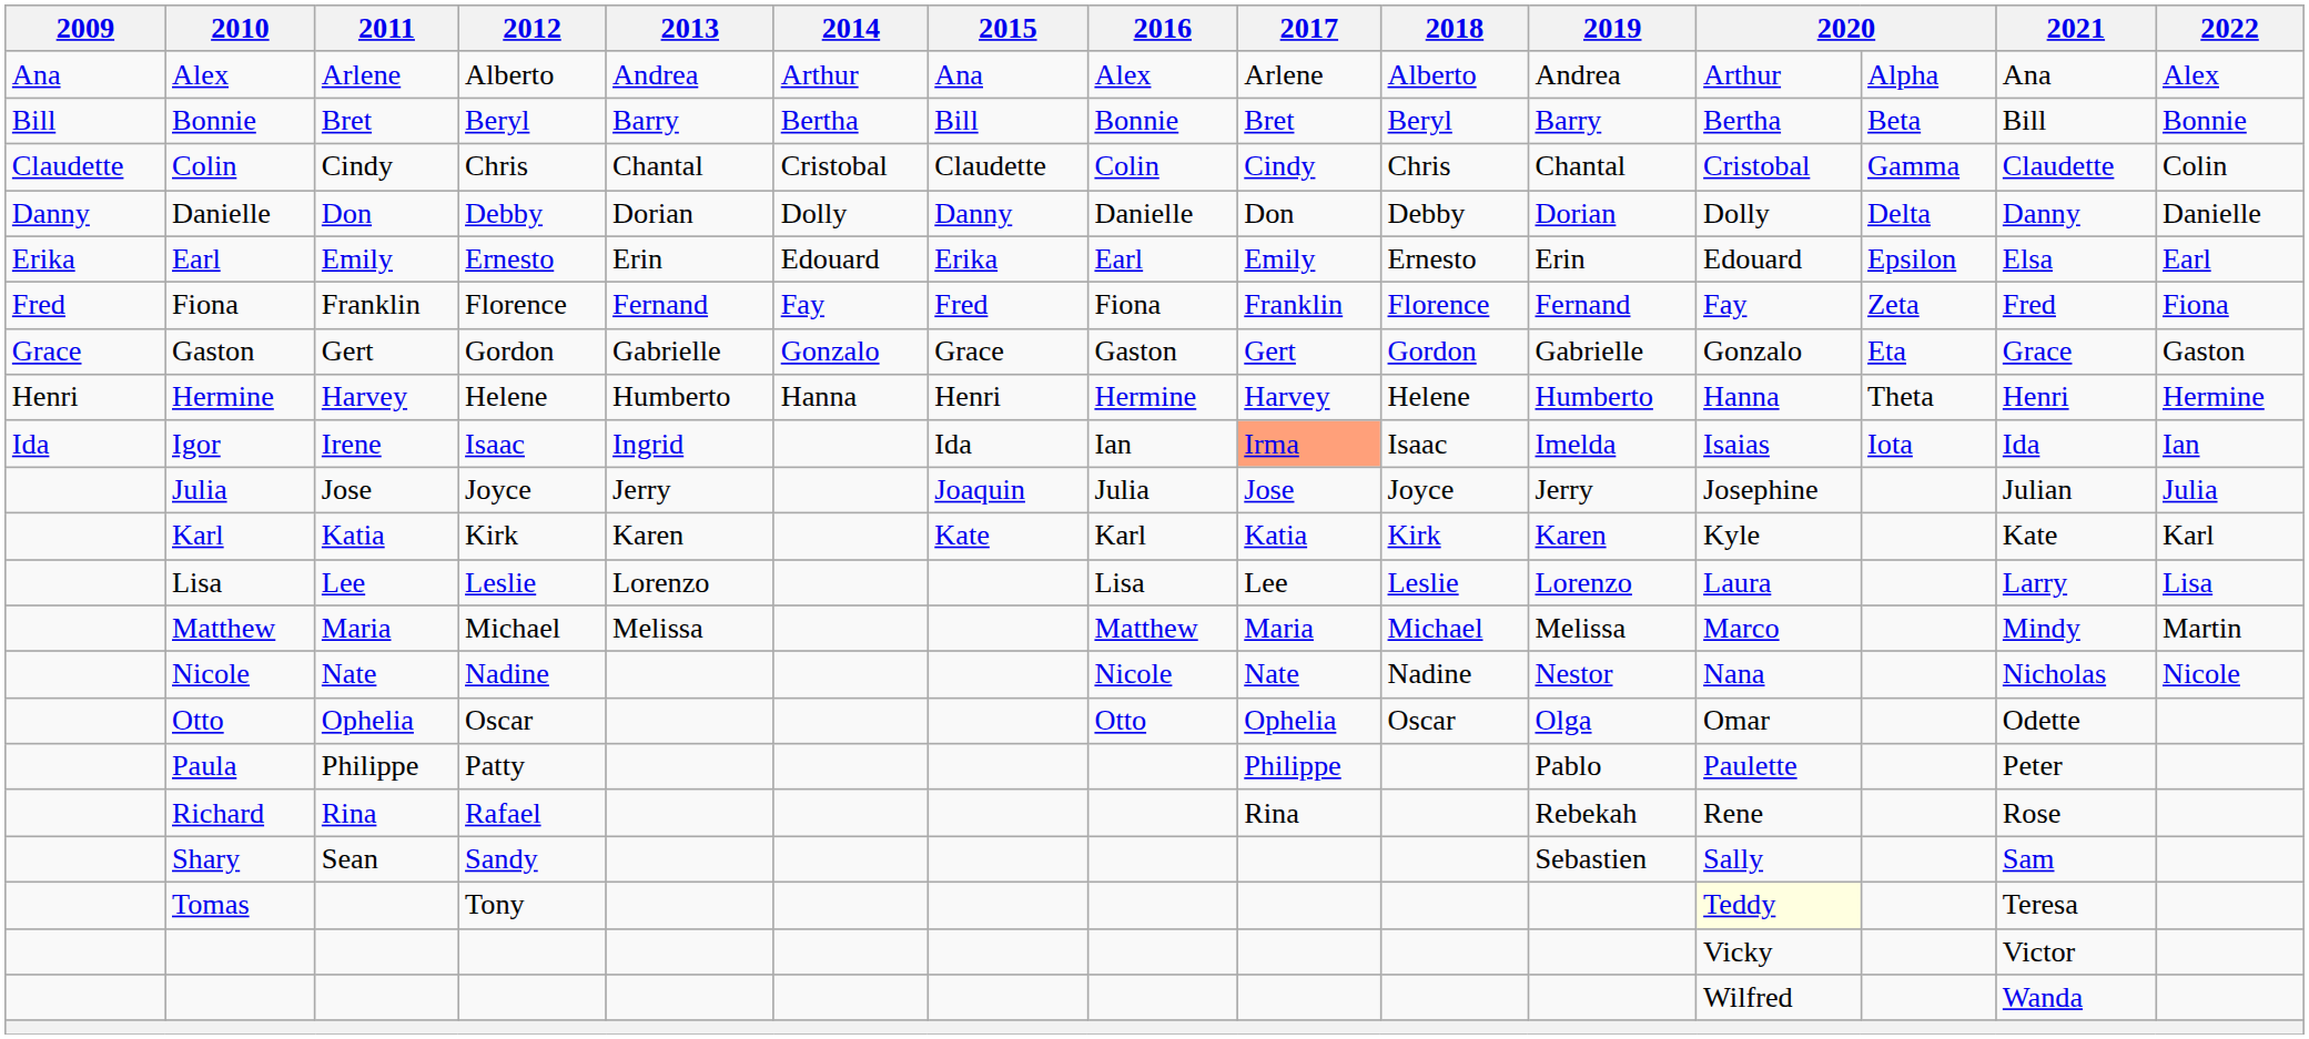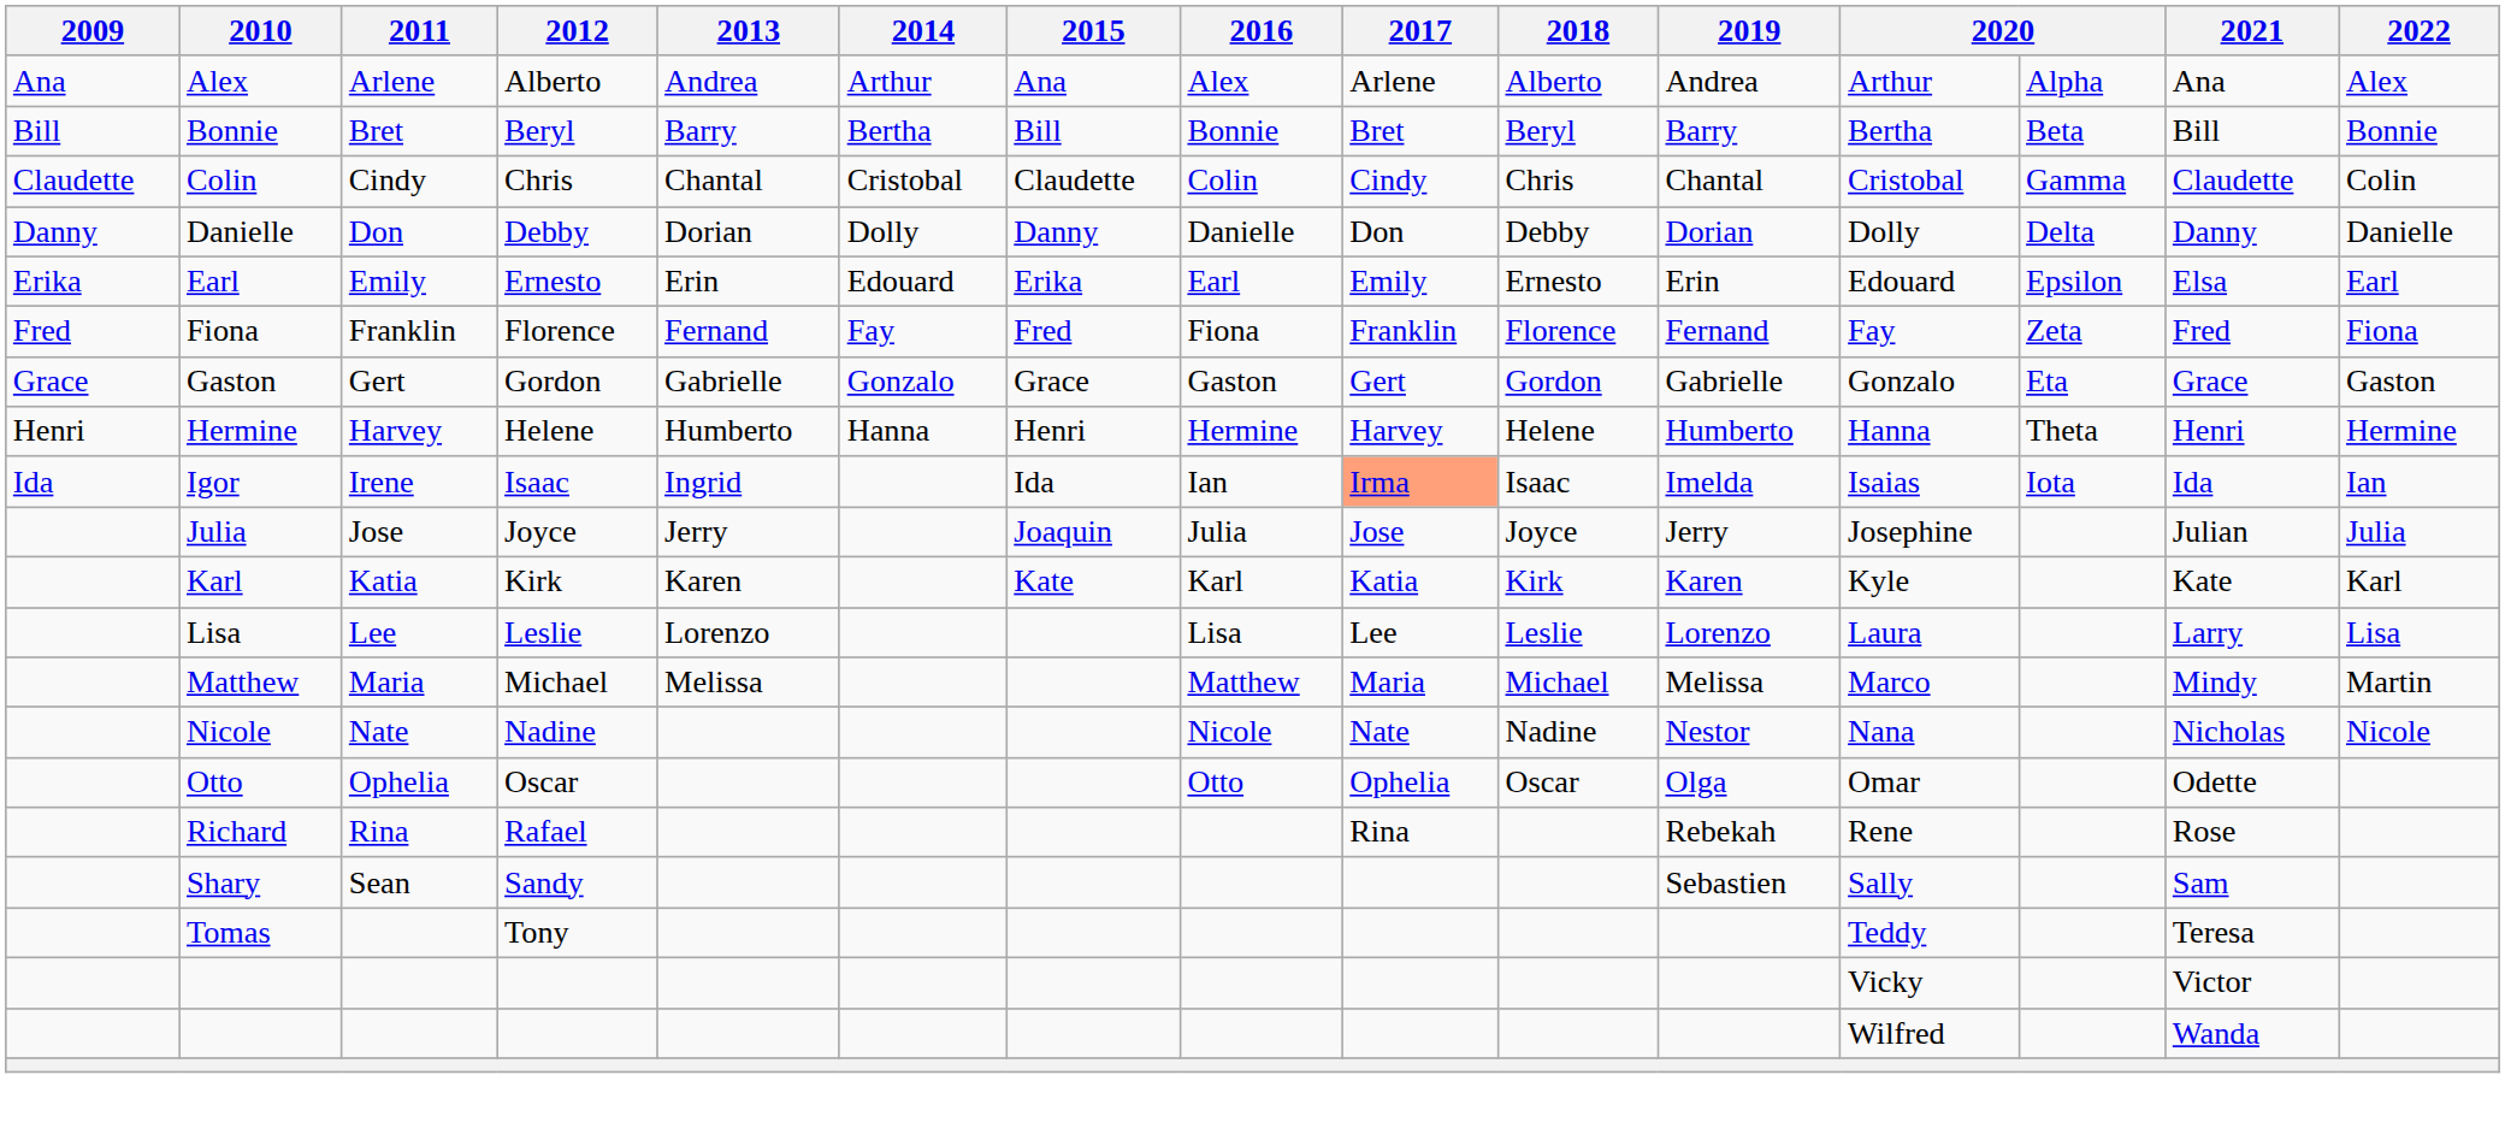 <table class="wikitable" width="100%">
 <tr>
 <th><a href='#'>2009</a></th>
 <th><a href='#'>2010</a></th>
 <th><a href='#'>2011</a></th>
 <th><a href='#'>2012</a></th>
 <th><a href='#'>2013</a></th>
 <th><a href='#'>2014</a></th>
 <th><a href='#'>2015</a></th>
 <th><a href='#'>2016</a></th>
 <th><a href='#'>2017</a></th>
 <th><a href='#'>2018</a></th>
 <th><a href='#'>2019</a></th>
 <th colspan=2><a href='#'>2020</a></th>
 <th><a href='#'>2021</a></th>
 <th><a href='#'>2022</a></th>
 </tr>
 <tr>
 <td><a href='#'>Ana</a></td>
 <td><a href='#'>Alex</a></td>
 <td><a href='#'>Arlene</a></td>
 <td>Alberto</td>
 <td><a href='#'>Andrea</a></td>
 <td><a href='#'>Arthur</a></td>
 <td><a href='#'>Ana</a></td>
 <td><a href='#'>Alex</a></td>
 <td>Arlene</td>
 <td><a href='#'>Alberto</a></td>
 <td>Andrea</td>
 <td><a href='#'>Arthur</a></td>
 <td><a href='#'>Alpha</a></td>
 <td>Ana</td>
 <td><a href='#'>Alex</a></td>
 </tr>
 <tr>
 <td><a href='#'>Bill</a></td>
 <td><a href='#'>Bonnie</a></td>
 <td><a href='#'>Bret</a></td>
 <td><a href='#'>Beryl</a></td>
 <td><a href='#'>Barry</a></td>
 <td><a href='#'>Bertha</a></td>
 <td><a href='#'>Bill</a></td>
 <td><a href='#'>Bonnie</a></td>
 <td><a href='#'>Bret</a></td>
 <td><a href='#'>Beryl</a></td>
 <td><a href='#'>Barry</a></td>
 <td><a href='#'>Bertha</a></td>
 <td><a href='#'>Beta</a></td>
 <td>Bill</td>
 <td><a href='#'>Bonnie</a></td>
 </tr>
 <tr>
 <td><a href='#'>Claudette</a></td>
 <td><a href='#'>Colin</a></td>
 <td>Cindy</td>
 <td>Chris</td>
 <td>Chantal</td>
 <td>Cristobal</td>
 <td>Claudette</td>
 <td><a href='#'>Colin</a></td>
 <td><a href='#'>Cindy</a></td>
 <td>Chris</td>
 <td>Chantal</td>
 <td><a href='#'>Cristobal</a></td>
 <td><a href='#'>Gamma</a></td>
 <td><a href='#'>Claudette</a></td>
 <td>Colin</td>
 </tr>
 <tr>
 <td><a href='#'>Danny</a></td>
 <td>Danielle</td>
 <td><a href='#'>Don</a></td>
 <td><a href='#'>Debby</a></td>
 <td>Dorian</td>
 <td>Dolly</td>
 <td><a href='#'>Danny</a></td>
 <td>Danielle</td>
 <td>Don</td>
 <td>Debby</td>
 <td><a href='#'>Dorian</a></td>
 <td>Dolly</td>
 <td><a href='#'>Delta</a></td>
 <td><a href='#'>Danny</a></td>
 <td>Danielle</td>
 </tr>
 <tr>
 <td><a href='#'>Erika</a></td>
 <td><a href='#'>Earl</a></td>
 <td><a href='#'>Emily</a></td>
 <td><a href='#'>Ernesto</a></td>
 <td>Erin</td>
 <td>Edouard</td>
 <td><a href='#'>Erika</a></td>
 <td><a href='#'>Earl</a></td>
 <td><a href='#'>Emily</a></td>
 <td>Ernesto</td>
 <td>Erin</td>
 <td>Edouard</td>
 <td><a href='#'>Epsilon</a></td>
 <td><a href='#'>Elsa</a></td>
 <td><a href='#'>Earl</a></td>
 </tr>
 <tr>
 <td><a href='#'>Fred</a></td>
 <td>Fiona</td>
 <td>Franklin</td>
 <td>Florence</td>
 <td><a href='#'>Fernand</a></td>
 <td><a href='#'>Fay</a></td>
 <td><a href='#'>Fred</a></td>
 <td>Fiona</td>
 <td><a href='#'>Franklin</a></td>
 <td><a href='#'>Florence</a></td>
 <td><a href='#'>Fernand</a></td>
 <td><a href='#'>Fay</a></td>
 <td><a href='#'>Zeta</a></td>
 <td><a href='#'>Fred</a></td>
 <td><a href='#'>Fiona</a></td>
 </tr>
 <tr>
 <td><a href='#'>Grace</a></td>
 <td>Gaston</td>
 <td>Gert</td>
 <td>Gordon</td>
 <td>Gabrielle</td>
 <td><a href='#'>Gonzalo</a></td>
 <td>Grace</td>
 <td>Gaston</td>
 <td><a href='#'>Gert</a></td>
 <td><a href='#'>Gordon</a></td>
 <td>Gabrielle</td>
 <td>Gonzalo</td>
 <td><a href='#'>Eta</a></td>
 <td><a href='#'>Grace</a></td>
 <td>Gaston</td>
 </tr>
 <tr>
 <td>Henri</td>
 <td><a href='#'>Hermine</a></td>
 <td><a href='#'>Harvey</a></td>
 <td>Helene</td>
 <td>Humberto</td>
 <td>Hanna</td>
 <td>Henri</td>
 <td><a href='#'>Hermine</a></td>
 <td><a href='#'>Harvey</a></td>
 <td>Helene</td>
 <td><a href='#'>Humberto</a></td>
 <td><a href='#'>Hanna</a></td>
 <td>Theta</td>
 <td><a href='#'>Henri</a></td>
 <td><a href='#'>Hermine</a></td>
 </tr>
 <tr>
 <td><a href='#'>Ida</a></td>
 <td><a href='#'>Igor</a></td>
 <td><a href='#'>Irene</a></td>
 <td><a href='#'>Isaac</a></td>
 <td><a href='#'>Ingrid</a></td>
 <td></td>
 <td>Ida</td>
 <td>Ian</td>
 <td style="background: lightsalmon;"><a href='#'>Irma</a></td>
 <td>Isaac</td>
 <td><a href='#'>Imelda</a></td>
 <td><a href='#'>Isaias</a></td>
 <td><a href='#'>Iota</a></td>
 <td><a href='#'>Ida</a></td>
 <td><a href='#'>Ian</a></td>
 </tr>
 <tr>
 <td></td>
 <td><a href='#'>Julia</a></td>
 <td>Jose</td>
 <td>Joyce</td>
 <td>Jerry</td>
 <td></td>
 <td><a href='#'>Joaquin</a></td>
 <td>Julia</td>
 <td><a href='#'>Jose</a></td>
 <td>Joyce</td>
 <td>Jerry</td>
 <td>Josephine</td>
 <td></td>
 <td>Julian</td>
 <td><a href='#'>Julia</a></td>
 </tr>
 <tr>
 <td></td>
 <td><a href='#'>Karl</a></td>
 <td><a href='#'>Katia</a></td>
 <td>Kirk</td>
 <td>Karen</td>
 <td></td>
 <td><a href='#'>Kate</a></td>
 <td>Karl</td>
 <td><a href='#'>Katia</a></td>
 <td><a href='#'>Kirk</a></td>
 <td><a href='#'>Karen</a></td>
 <td>Kyle</td>
 <td></td>
 <td>Kate</td>
 <td>Karl</td>
 </tr>
 <tr>
 <td></td>
 <td>Lisa</td>
 <td><a href='#'>Lee</a></td>
 <td><a href='#'>Leslie</a></td>
 <td>Lorenzo</td>
 <td></td>
 <td></td>
 <td>Lisa</td>
 <td>Lee</td>
 <td><a href='#'>Leslie</a></td>
 <td><a href='#'>Lorenzo</a></td>
 <td><a href='#'>Laura</a></td>
 <td></td>
 <td><a href='#'>Larry</a></td>
 <td><a href='#'>Lisa</a></td>
 </tr>
 <tr>
 <td></td>
 <td><a href='#'>Matthew</a></td>
 <td><a href='#'>Maria</a></td>
 <td>Michael</td>
 <td>Melissa</td>
 <td></td>
 <td></td>
 <td><a href='#'>Matthew</a></td>
 <td><a href='#'>Maria</a></td>
 <td><a href='#'>Michael</a></td>
 <td>Melissa</td>
 <td><a href='#'>Marco</a></td>
 <td></td>
 <td><a href='#'>Mindy</a></td>
 <td>Martin</td>
 </tr>
 <tr>
 <td></td>
 <td><a href='#'>Nicole</a></td>
 <td><a href='#'>Nate</a></td>
 <td><a href='#'>Nadine</a></td>
 <td></td>
 <td></td>
 <td></td>
 <td><a href='#'>Nicole</a></td>
 <td><a href='#'>Nate</a></td>
 <td>Nadine</td>
 <td><a href='#'>Nestor</a></td>
 <td><a href='#'>Nana</a></td>
 <td></td>
 <td><a href='#'>Nicholas</a></td>
 <td><a href='#'>Nicole</a></td>
 </tr>
 <tr>
 <td></td>
 <td><a href='#'>Otto</a></td>
 <td><a href='#'>Ophelia</a></td>
 <td>Oscar</td>
 <td></td>
 <td></td>
 <td></td>
 <td><a href='#'>Otto</a></td>
 <td><a href='#'>Ophelia</a></td>
 <td>Oscar</td>
 <td><a href='#'>Olga</a></td>
 <td>Omar</td>
 <td></td>
 <td>Odette</td>
 <td></td>
 </tr>
 <tr>
 <td></td>
-<td><a href='#'>Paula</a></td>
-<td>Philippe</td>
-<td>Patty</td>
-<td></td>
-<td></td>
-<td></td>
-<td></td>
-<td><a href='#'>Philippe</a></td>
-<td></td>
-<td>Pablo</td>
-<td><a href='#'>Paulette</a></td>
-<td></td>
-<td>Peter</td>
-<td></td>
-</tr>
-<tr>
-<td></td>
 <td><a href='#'>Richard</a></td>
 <td><a href='#'>Rina</a></td>
 <td><a href='#'>Rafael</a></td>
 <td></td>
 <td></td>
 <td></td>
 <td></td>
 <td>Rina</td>
 <td></td>
 <td>Rebekah</td>
 <td>Rene</td>
 <td></td>
 <td>Rose</td>
 <td></td>
 </tr>
 <tr>
 <td></td>
 <td><a href='#'>Shary</a></td>
 <td>Sean</td>
 <td><a href='#'>Sandy</a></td>
 <td></td>
 <td></td>
 <td></td>
 <td></td>
 <td></td>
 <td></td>
 <td>Sebastien</td>
 <td><a href='#'>Sally</a></td>
 <td></td>
 <td><a href='#'>Sam</a></td>
 <td></td>
 </tr>
 <tr>
 <td></td>
 <td><a href='#'>Tomas</a></td>
 <td></td>
 <td>Tony</td>
 <td></td>
 <td></td>
 <td></td>
 <td></td>
 <td></td>
 <td></td>
 <td></td>
-<td style="background: lightyellow;"><a href='#'>Teddy</a></td>
+<td><a href='#'>Teddy</a></td>
 <td></td>
 <td>Teresa</td>
 <td></td>
 </tr>
 <tr>
 <td></td>
 <td></td>
 <td></td>
 <td></td>
 <td></td>
 <td></td>
 <td></td>
 <td></td>
 <td></td>
 <td></td>
 <td></td>
 <td>Vicky</td>
 <td></td>
 <td>Victor</td>
 <td></td>
 </tr>
 <tr>
 <td></td>
 <td></td>
 <td></td>
 <td></td>
 <td></td>
 <td></td>
 <td></td>
 <td></td>
 <td></td>
 <td></td>
 <td></td>
 <td>Wilfred</td>
 <td></td>
 <td><a href='#'>Wanda</a></td>
 <td></td>
 </tr>
 <tr>
 <th colspan="15"></th>
 </tr>
 </table>
